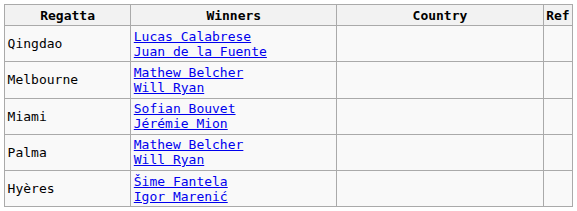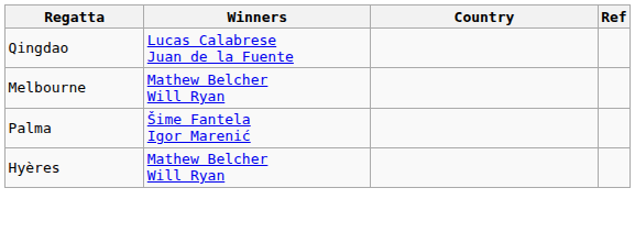 <table class="wikitable">
 <tr>
 <th width=120>Regatta</th>
 <th style="width:200px;">Winners</th>
 <th style="width:200px;">Country</th>
 <th>Ref</th>
 </tr>
 <tr>
 <td>Qingdao</td>
 <td><a href='#'>Lucas Calabrese</a><br><a href='#'>Juan de la Fuente</a></td>
 <td></td>
 <td></td>
 </tr>
 <tr>
 <td>Melbourne</td>
 <td><a href='#'>Mathew Belcher</a><br><a href='#'>Will Ryan</a></td>
 <td></td>
 <td></td>
 </tr>
 <tr>
-<td>Miami</td>
-<td><a href='#'>Sofian Bouvet</a><br><a href='#'>Jérémie Mion</a></td>
-<td></td>
-<td></td>
-</tr>
-<tr>
 <td>Palma</td>
-<td><a href='#'>Mathew Belcher</a><br><a href='#'>Will Ryan</a></td>
+<td><a href='#'>Šime Fantela</a><br><a href='#'>Igor Marenić</a></td>
 <td></td>
 <td></td>
 </tr>
 <tr>
 <td>Hyères</td>
-<td><a href='#'>Šime Fantela</a><br><a href='#'>Igor Marenić</a></td>
+<td><a href='#'>Mathew Belcher</a><br><a href='#'>Will Ryan</a></td>
 <td></td>
 <td></td>
 </tr>
 </table>
